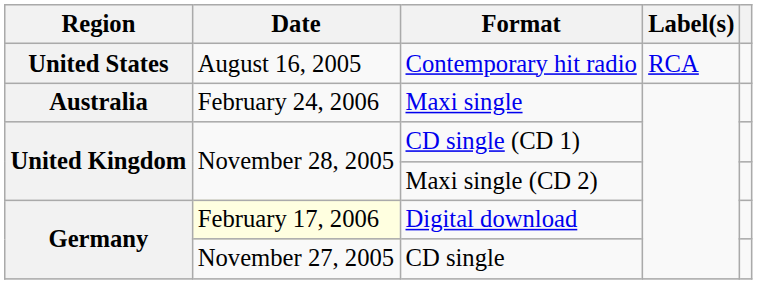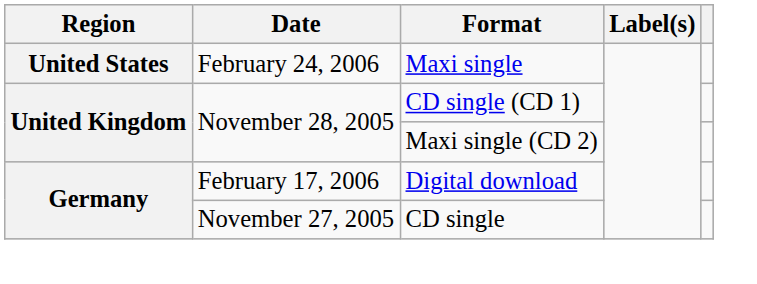 <table class="wikitable plainrowheaders">
 <tr>
 <th scope="col">Region</th>
 <th scope="col">Date</th>
 <th scope="col">Format</th>
 <th scope="col">Label(s)</th>
 <th scope="col"></th>
 </tr>
 <tr>
 <th scope="row">United States</th>
-<td>August 16, 2005</td>
-<td><a href='#'>Contemporary hit radio</a></td>
-<td><a href='#'>RCA</a></td>
-<td align="center"></td>
-</tr>
-<tr>
-<th scope="row">Australia</th>
 <td>February 24, 2006</td>
 <td><a href='#'>Maxi single</a></td>
 <td rowspan="5"></td>
 <td align="center"></td>
 </tr>
 <tr>
 <th scope="row" rowspan="2">United Kingdom</th>
 <td rowspan="2">November 28, 2005</td>
 <td><a href='#'>CD single</a> (CD 1)</td>
 <td align="center"></td>
 </tr>
 <tr>
 <td>Maxi single (CD 2)</td>
 <td align="center"></td>
 </tr>
 <tr>
 <th scope="row" rowspan="2">Germany</th>
-<td style="background: lightyellow;">February 17, 2006</td>
+<td>February 17, 2006</td>
 <td><a href='#'>Digital download</a></td>
 <td align="center"></td>
 </tr>
 <tr>
 <td>November 27, 2005</td>
 <td>CD single</td>
 <td align="center"></td>
 </tr>
 </table>
